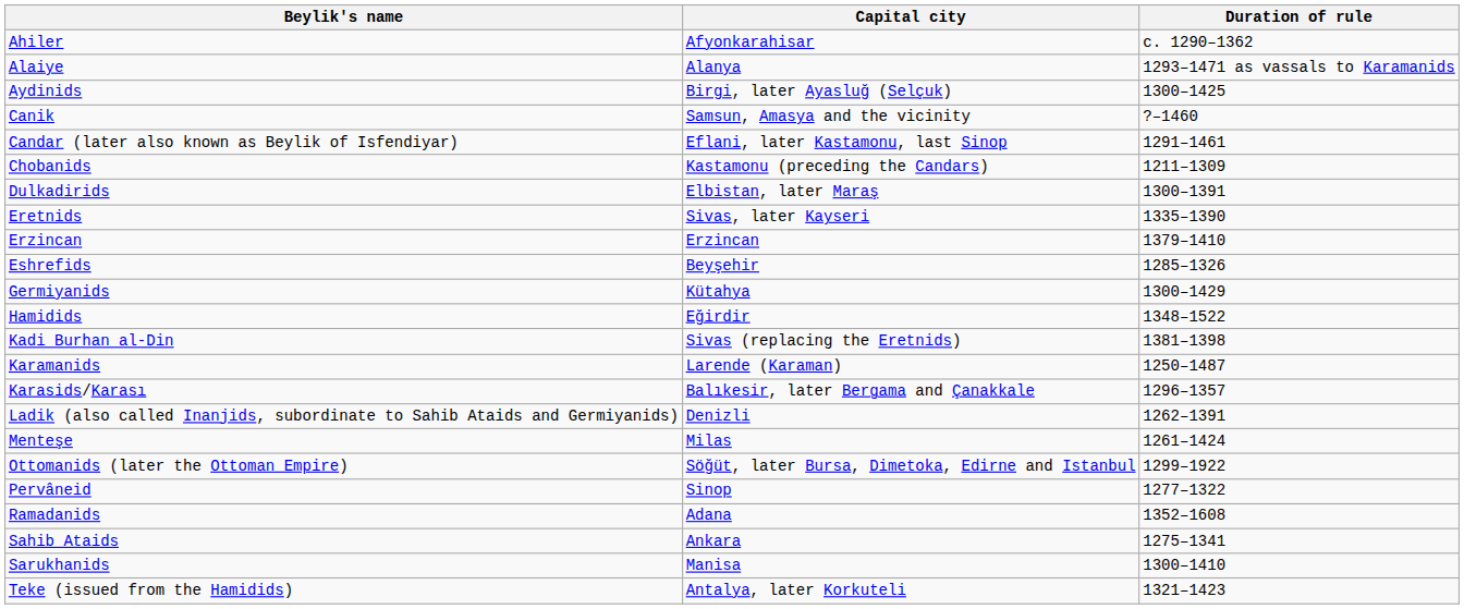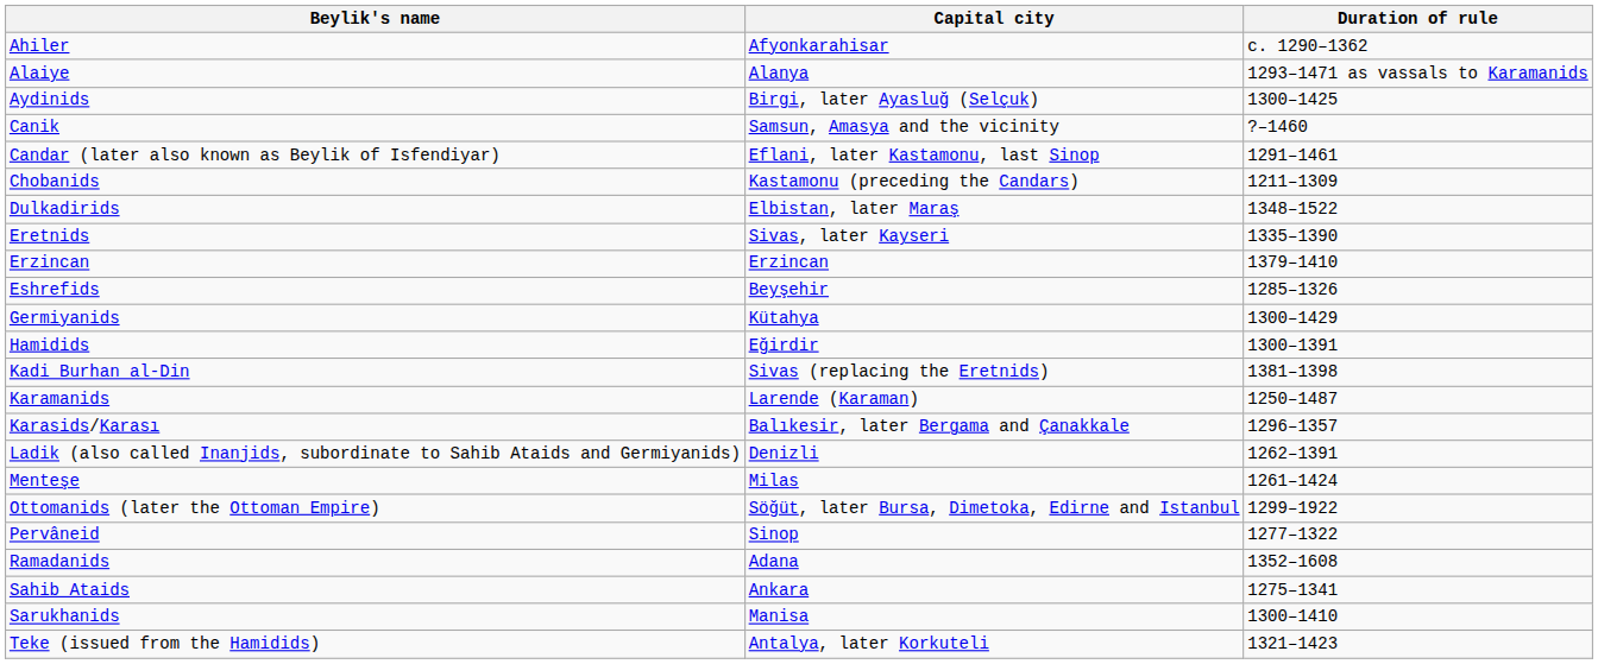 <table class="wikitable sortable">
 <tr>
 <th>Beylik's name</th>
 <th>Capital city</th>
 <th>Duration of rule</th>
 </tr>
 <tr>
 <td><a href='#'>Ahiler</a></td>
 <td><a href='#'>Afyonkarahisar</a></td>
 <td>c. 1290–1362</td>
 </tr>
 <tr>
 <td><a href='#'>Alaiye</a></td>
 <td><a href='#'>Alanya</a></td>
 <td>1293–1471 as vassals to <a href='#'>Karamanids</a></td>
 </tr>
 <tr>
 <td><a href='#'>Aydinids</a></td>
 <td><a href='#'>Birgi</a>, later <a href='#'>Ayasluğ</a> (<a href='#'>Selçuk</a>)</td>
 <td>1300–1425</td>
 </tr>
 <tr>
 <td><a href='#'>Canik</a></td>
 <td><a href='#'>Samsun</a>, <a href='#'>Amasya</a> and the vicinity</td>
 <td>?–1460</td>
 </tr>
 <tr>
 <td><a href='#'>Candar</a> (later also known as Beylik of Isfendiyar)</td>
 <td><a href='#'>Eflani</a>, later <a href='#'>Kastamonu</a>, last <a href='#'>Sinop</a></td>
 <td>1291–1461</td>
 </tr>
 <tr>
 <td><a href='#'>Chobanids</a></td>
 <td><a href='#'>Kastamonu</a> (preceding the <a href='#'>Candars</a>)</td>
 <td>1211–1309</td>
 </tr>
 <tr>
 <td><a href='#'>Dulkadirids</a></td>
 <td><a href='#'>Elbistan</a>, later <a href='#'>Maraş</a></td>
-<td>1300–1391</td>
+<td>1348–1522</td>
 </tr>
 <tr>
 <td><a href='#'>Eretnids</a></td>
 <td><a href='#'>Sivas</a>, later <a href='#'>Kayseri</a></td>
 <td>1335–1390</td>
 </tr>
 <tr>
 <td><a href='#'>Erzincan</a></td>
 <td><a href='#'>Erzincan</a></td>
 <td>1379–1410</td>
 </tr>
 <tr>
 <td><a href='#'>Eshrefids</a></td>
 <td><a href='#'>Beyşehir</a></td>
 <td>1285–1326</td>
 </tr>
 <tr>
 <td><a href='#'>Germiyanids</a></td>
 <td><a href='#'>Kütahya</a></td>
 <td>1300–1429</td>
 </tr>
 <tr>
 <td><a href='#'>Hamidids</a></td>
 <td><a href='#'>Eğirdir</a></td>
-<td>1348–1522</td>
+<td>1300–1391</td>
 </tr>
 <tr>
 <td><a href='#'>Kadi Burhan al-Din</a></td>
 <td><a href='#'>Sivas</a> (replacing the <a href='#'>Eretnids</a>)</td>
 <td>1381–1398</td>
 </tr>
 <tr>
 <td><a href='#'>Karamanids</a></td>
 <td><a href='#'>Larende</a> (<a href='#'>Karaman</a>)</td>
 <td>1250–1487</td>
 </tr>
 <tr>
 <td><a href='#'>Karasids</a>/<a href='#'>Karası</a></td>
 <td><a href='#'>Balıkesir</a>, later <a href='#'>Bergama</a> and <a href='#'>Çanakkale</a></td>
 <td>1296–1357</td>
 </tr>
 <tr>
 <td><a href='#'>Ladik</a> (also called <a href='#'>Inanjids</a>, subordinate to Sahib Ataids and Germiyanids)</td>
 <td><a href='#'>Denizli</a></td>
 <td>1262–1391</td>
 </tr>
 <tr>
 <td><a href='#'>Menteşe</a></td>
 <td><a href='#'>Milas</a></td>
 <td>1261–1424</td>
 </tr>
 <tr>
 <td><a href='#'>Ottomanids</a> (later the <a href='#'>Ottoman Empire</a>)</td>
 <td><a href='#'>Söğüt</a>, later <a href='#'>Bursa</a>, <a href='#'>Dimetoka</a>, <a href='#'>Edirne</a> and <a href='#'>Istanbul</a></td>
 <td>1299–1922</td>
 </tr>
 <tr>
 <td><a href='#'>Pervâneid</a></td>
 <td><a href='#'>Sinop</a></td>
 <td>1277–1322</td>
 </tr>
 <tr>
 <td><a href='#'>Ramadanids</a></td>
 <td><a href='#'>Adana</a></td>
 <td>1352–1608</td>
 </tr>
 <tr>
 <td><a href='#'>Sahib Ataids</a></td>
 <td><a href='#'>Ankara</a></td>
 <td>1275–1341</td>
 </tr>
 <tr>
 <td><a href='#'>Sarukhanids</a></td>
 <td><a href='#'>Manisa</a></td>
 <td>1300–1410</td>
 </tr>
 <tr>
 <td><a href='#'>Teke</a> (issued from the <a href='#'>Hamidids</a>)</td>
 <td><a href='#'>Antalya</a>, later <a href='#'>Korkuteli</a></td>
 <td>1321–1423</td>
 </tr>
 </table>
